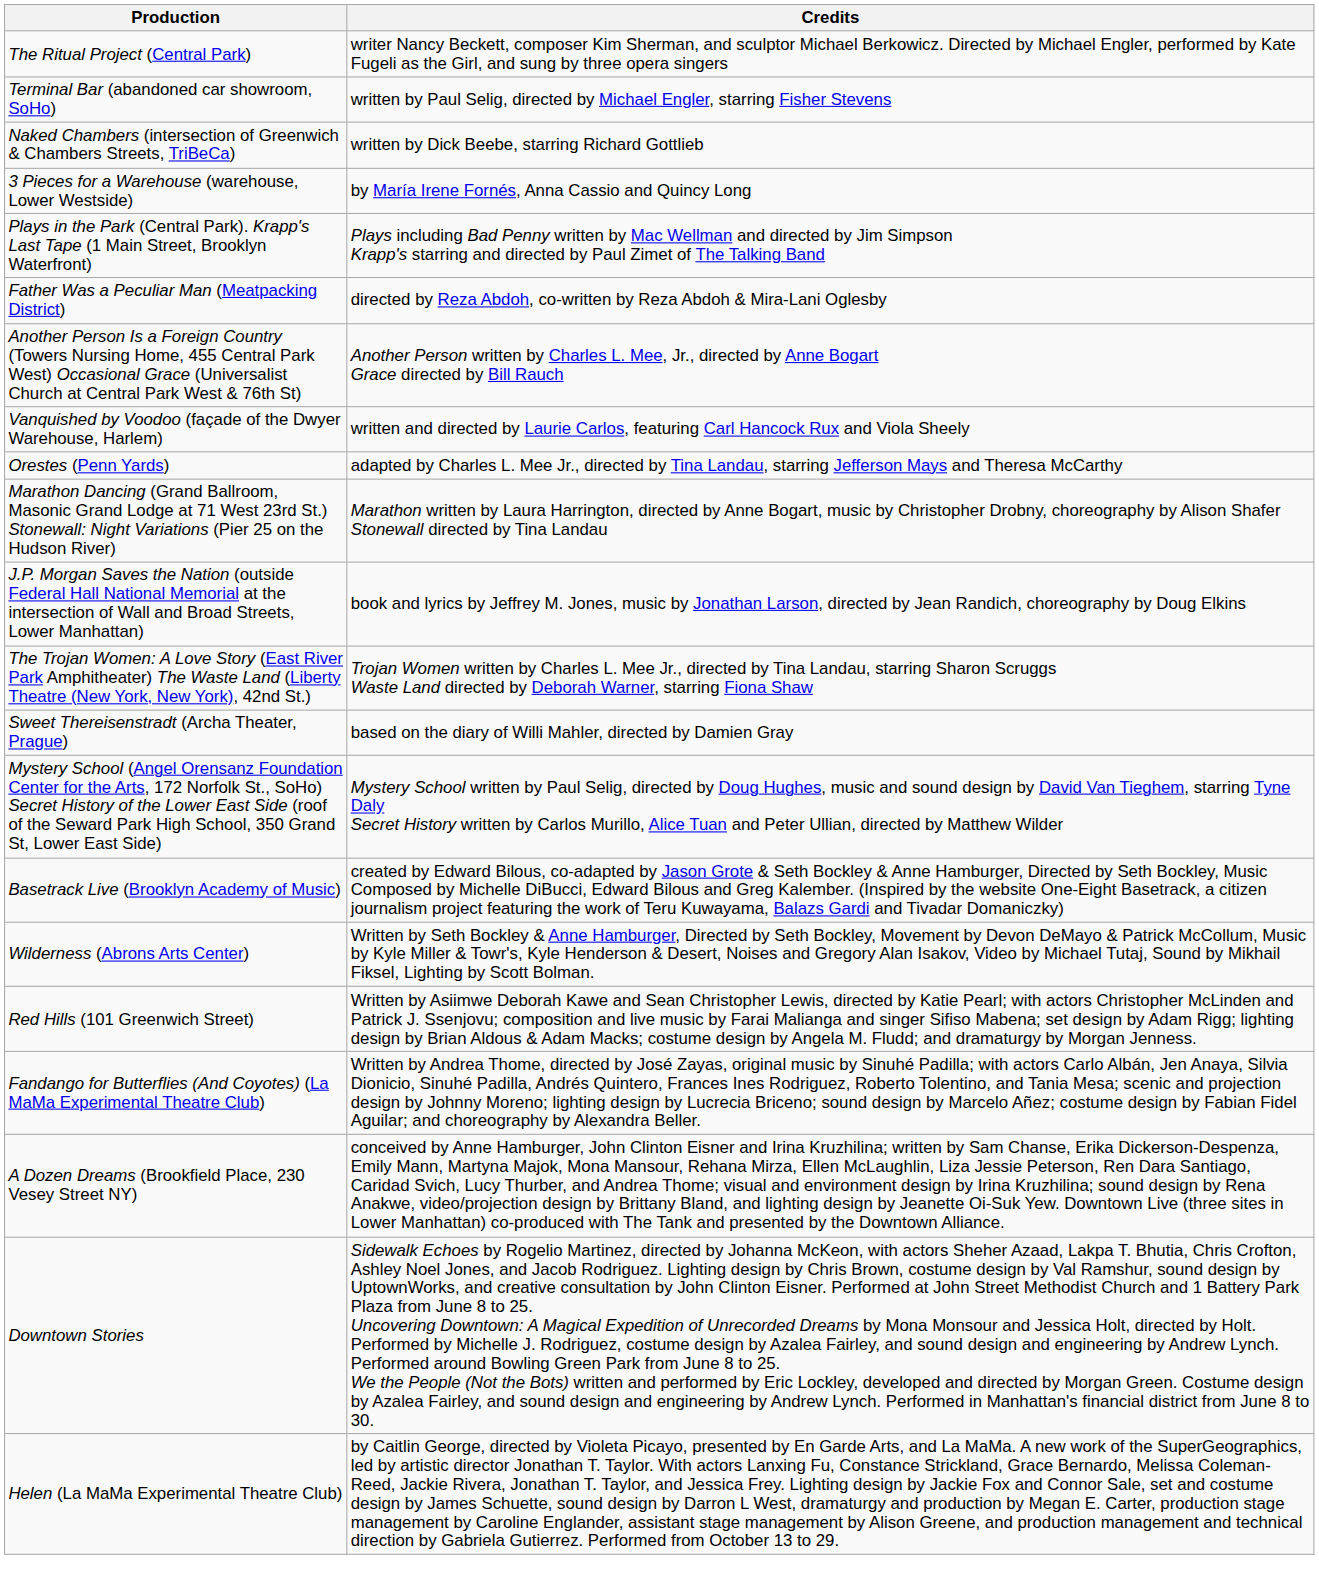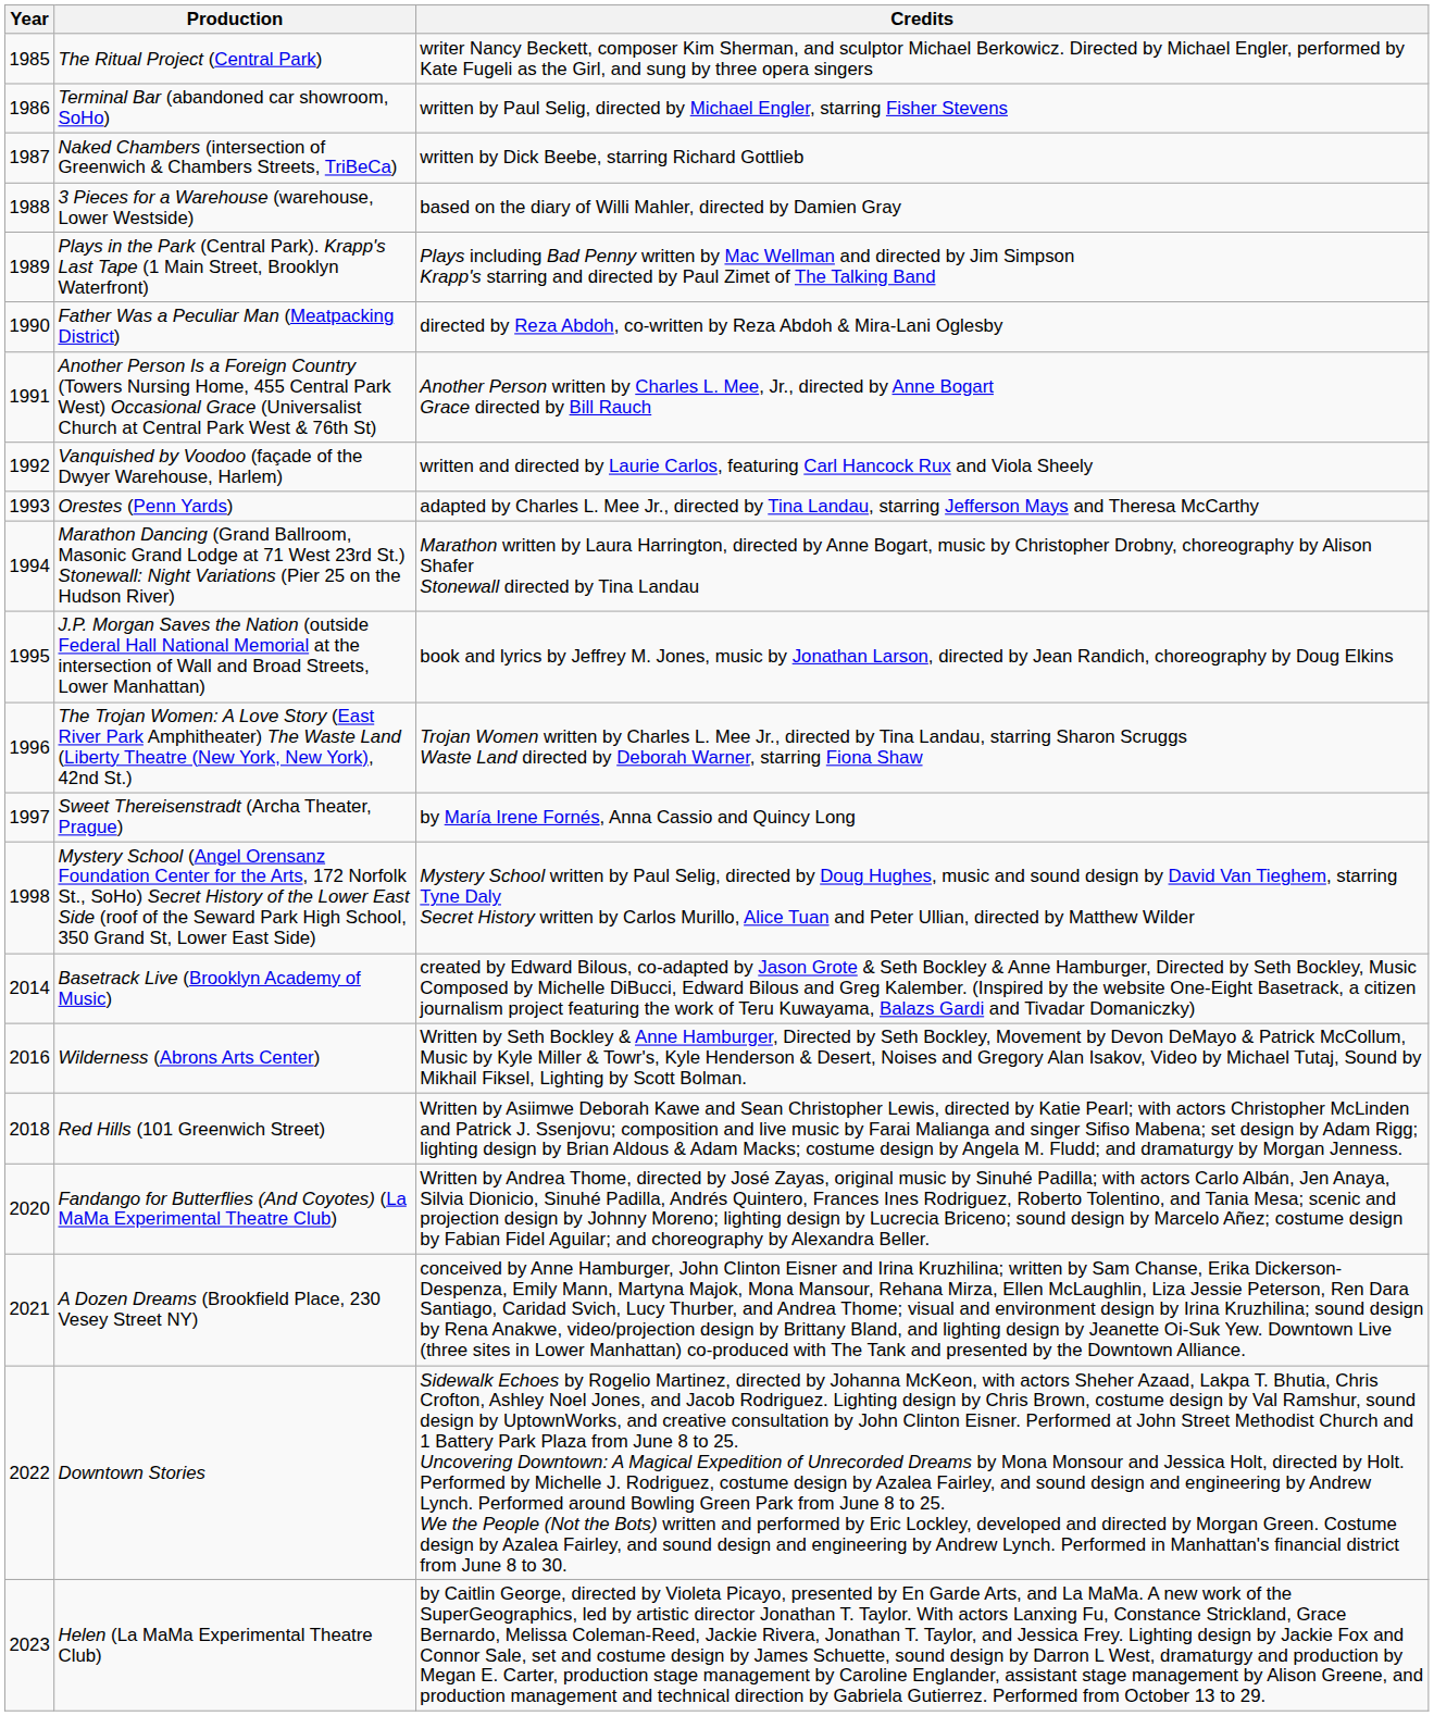 <table class="wikitable">
 <tr>
+<th>Year</th>
 <th>Production</th>
 <th>Credits</th>
 </tr>
 <tr>
+<td>1985</td>
 <td><em>The Ritual Project</em> (<a href='#'>Central Park</a>)</td>
 <td>writer Nancy Beckett, composer Kim Sherman, and sculptor Michael Berkowicz. Directed by Michael Engler, performed by Kate Fugeli as the Girl, and sung by three opera singers</td>
 </tr>
 <tr>
+<td>1986</td>
 <td><em>Terminal Bar</em>  (abandoned car showroom, <a href='#'>SoHo</a>)</td>
 <td>written by Paul Selig, directed by <a href='#'>Michael Engler</a>, starring <a href='#'>Fisher Stevens</a></td>
 </tr>
 <tr>
+<td>1987</td>
 <td><em>Naked Chambers</em> (intersection of Greenwich & Chambers Streets, <a href='#'>TriBeCa</a>)</td>
 <td>written by Dick Beebe, starring Richard Gottlieb</td>
 </tr>
 <tr>
+<td>1988</td>
 <td><em>3 Pieces for a Warehouse</em> (warehouse, Lower Westside)</td>
-<td>by <a href='#'>María Irene Fornés</a>, Anna Cassio and Quincy Long</td>
+<td>based on the diary of Willi Mahler, directed by Damien Gray</td>
 </tr>
 <tr>
+<td>1989</td>
 <td><em>Plays in the Park</em> (Central Park). <em>Krapp's Last Tape</em> (1 Main Street, Brooklyn Waterfront)</td>
 <td><em>Plays</em> including <em>Bad Penny</em> written by <a href='#'>Mac Wellman</a> and directed by Jim Simpson <br><em>Krapp's</em> starring and directed by Paul Zimet of <a href='#'>The Talking Band</a></td>
 </tr>
 <tr>
+<td>1990</td>
 <td><em>Father Was a Peculiar Man</em> (<a href='#'>Meatpacking District</a>)</td>
 <td>directed by <a href='#'>Reza Abdoh</a>, co-written by Reza Abdoh & Mira-Lani Oglesby</td>
 </tr>
 <tr>
+<td>1991</td>
 <td><em>Another Person Is a Foreign Country</em> (Towers Nursing Home, 455 Central Park West) <em>Occasional Grace</em> (Universalist Church at Central Park West & 76th St)</td>
 <td><em>Another Person</em> written by <a href='#'>Charles L. Mee</a>, Jr., directed by <a href='#'>Anne Bogart</a><br><em>Grace</em> directed by <a href='#'>Bill Rauch</a></td>
 </tr>
 <tr>
+<td>1992</td>
 <td><em>Vanquished by Voodoo</em> (façade of the Dwyer Warehouse, Harlem)</td>
 <td>written and directed by <a href='#'>Laurie Carlos</a>, featuring <a href='#'>Carl Hancock Rux</a> and Viola Sheely</td>
 </tr>
 <tr>
+<td>1993</td>
 <td><em>Orestes</em> (<a href='#'>Penn Yards</a>)</td>
 <td>adapted by Charles L. Mee Jr., directed by <a href='#'>Tina Landau</a>, starring <a href='#'>Jefferson Mays</a> and Theresa McCarthy</td>
 </tr>
 <tr>
+<td>1994</td>
 <td><em>Marathon Dancing</em> (Grand Ballroom, Masonic Grand Lodge at 71 West 23rd St.) <em>Stonewall: Night Variations</em> (Pier 25 on the Hudson River)</td>
 <td><em>Marathon</em> written by Laura Harrington, directed by Anne Bogart, music by Christopher Drobny, choreography by Alison Shafer<br><em>Stonewall</em> directed by Tina Landau</td>
 </tr>
 <tr>
+<td>1995</td>
 <td><em>J.P. Morgan Saves the Nation</em> (outside <a href='#'>Federal Hall National Memorial</a> at the intersection of Wall and Broad Streets, Lower Manhattan)</td>
 <td>book and lyrics by Jeffrey M. Jones, music by <a href='#'>Jonathan Larson</a>, directed by Jean Randich, choreography by Doug Elkins</td>
 </tr>
 <tr>
+<td>1996</td>
 <td><em>The Trojan Women: A Love Story</em> (<a href='#'>East River Park</a> Amphitheater) <em>The Waste Land</em> (<a href='#'>Liberty Theatre (New York, New York)</a>, 42nd St.)</td>
 <td><em>Trojan Women</em> written by Charles L. Mee Jr., directed by Tina Landau, starring Sharon Scruggs<br><em>Waste Land</em> directed by <a href='#'>Deborah Warner</a>, starring <a href='#'>Fiona Shaw</a></td>
 </tr>
 <tr>
+<td>1997</td>
 <td><em>Sweet Thereisenstradt</em> (Archa Theater, <a href='#'>Prague</a>)</td>
-<td>based on the diary of Willi Mahler, directed by Damien Gray</td>
+<td>by <a href='#'>María Irene Fornés</a>, Anna Cassio and Quincy Long</td>
 </tr>
 <tr>
+<td>1998</td>
 <td><em>Mystery School</em> (<a href='#'>Angel Orensanz Foundation Center for the Arts</a>, 172 Norfolk St., SoHo) <em>Secret History of the Lower East Side</em> (roof of the Seward Park High School, 350 Grand St, Lower East Side)</td>
 <td><em>Mystery School</em> written by Paul Selig, directed by <a href='#'>Doug Hughes</a>, music and sound design by <a href='#'>David Van Tieghem</a>, starring <a href='#'>Tyne Daly</a><br><em>Secret History</em> written by Carlos Murillo, <a href='#'>Alice Tuan</a> and Peter Ullian, directed by Matthew Wilder</td>
 </tr>
 <tr>
+<td>2014</td>
 <td><em>Basetrack Live</em> (<a href='#'>Brooklyn Academy of Music</a>)</td>
 <td>created by Edward Bilous, co-adapted by <a href='#'>Jason Grote</a> & Seth Bockley & Anne Hamburger, Directed by Seth Bockley, Music Composed by Michelle DiBucci, Edward Bilous and Greg Kalember. (Inspired by the website One-Eight Basetrack, a citizen journalism project featuring the work of Teru Kuwayama, <a href='#'>Balazs Gardi</a> and Tivadar Domaniczky)</td>
 </tr>
 <tr>
+<td>2016</td>
 <td><em>Wilderness</em> (<a href='#'>Abrons Arts Center</a>)</td>
 <td>Written by Seth Bockley & <a href='#'>Anne Hamburger</a>, Directed by Seth Bockley, Movement by Devon DeMayo & Patrick McCollum, Music by Kyle Miller & Towr's, Kyle Henderson & Desert, Noises and Gregory Alan Isakov, Video by Michael Tutaj, Sound by Mikhail Fiksel, Lighting by Scott Bolman.</td>
 </tr>
 <tr>
+<td>2018</td>
 <td><em>Red Hills</em> (101 Greenwich Street)</td>
 <td>Written by Asiimwe Deborah Kawe and Sean Christopher Lewis, directed by Katie Pearl; with actors Christopher McLinden and Patrick J. Ssenjovu; composition and live music by Farai Malianga and singer Sifiso Mabena; set design by Adam Rigg; lighting design by Brian Aldous & Adam Macks; costume design by Angela M. Fludd; and dramaturgy by Morgan Jenness.</td>
 </tr>
 <tr>
+<td>2020</td>
 <td><em>Fandango for Butterflies (And Coyotes)</em> (<a href='#'>La MaMa Experimental Theatre Club</a>)</td>
 <td>Written by Andrea Thome, directed by José Zayas, original music by Sinuhé Padilla; with actors Carlo Albán, Jen Anaya, Silvia Dionicio, Sinuhé Padilla, Andrés Quintero, Frances Ines Rodriguez, Roberto Tolentino, and Tania Mesa; scenic and projection design by Johnny Moreno; lighting design by Lucrecia Briceno; sound design by Marcelo Añez; costume design by Fabian Fidel Aguilar; and choreography by Alexandra Beller.</td>
 </tr>
 <tr>
+<td>2021</td>
 <td><em>A Dozen Dreams</em>  (Brookfield Place, 230 Vesey Street NY)</td>
 <td>conceived by Anne Hamburger, John Clinton Eisner and Irina Kruzhilina; written by Sam Chanse, Erika Dickerson-Despenza, Emily Mann, Martyna Majok, Mona Mansour, Rehana Mirza, Ellen McLaughlin, Liza Jessie Peterson, Ren Dara Santiago, Caridad Svich, Lucy Thurber, and Andrea Thome; visual and environment design by Irina Kruzhilina; sound design by Rena Anakwe, video/projection design by Brittany Bland, and lighting design by Jeanette Oi-Suk Yew. Downtown Live (three sites in Lower Manhattan) co-produced with The Tank and presented by the Downtown Alliance.</td>
 </tr>
 <tr>
+<td>2022</td>
 <td><em>Downtown Stories</em></td>
 <td><em>Sidewalk Echoes</em>  by Rogelio Martinez, directed by Johanna McKeon, with actors Sheher Azaad, Lakpa T. Bhutia, Chris Crofton, Ashley Noel Jones, and Jacob Rodriguez. Lighting design by Chris Brown, costume design by Val Ramshur, sound design by UptownWorks, and creative consultation by John Clinton Eisner. Performed at John Street Methodist Church and 1 Battery Park Plaza from June 8 to 25.<br><em>Uncovering Downtown: A Magical Expedition of Unrecorded Dreams</em> by Mona Monsour and Jessica Holt, directed by Holt. Performed by Michelle J. Rodriguez, costume design by Azalea Fairley, and sound design and engineering by Andrew Lynch. Performed around Bowling Green Park from June 8 to 25.<br><em>We the People (Not the Bots)</em> written and performed by Eric Lockley, developed and directed by Morgan Green. Costume design by Azalea Fairley, and sound design and engineering by Andrew Lynch. Performed in Manhattan's financial district from June 8 to 30.</td>
 </tr>
 <tr>
+<td>2023</td>
 <td><em>Helen</em> (La MaMa Experimental Theatre Club)</td>
 <td>by Caitlin George, directed by Violeta Picayo, presented by En Garde Arts, and La MaMa. A new work of the SuperGeographics, led by artistic director Jonathan T. Taylor. With actors Lanxing Fu, Constance Strickland, Grace Bernardo, Melissa Coleman-Reed, Jackie Rivera, Jonathan T. Taylor, and Jessica Frey. Lighting design by Jackie Fox and Connor Sale, set and costume design by James Schuette, sound design by Darron L West, dramaturgy and production by Megan E. Carter, production stage management by Caroline Englander, assistant stage management by Alison Greene, and production management and technical direction by Gabriela Gutierrez. Performed from October 13 to 29.</td>
 </tr>
 </table>
